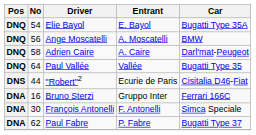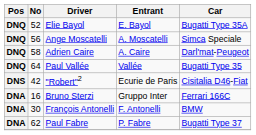 <table class="wikitable sortable" style="font-size: 85%;">
 <tr>
 <th>Pos</th>
 <th>No</th>
 <th>Driver</th>
 <th>Entrant</th>
 <th>Car</th>
 </tr>
 <tr>
 <th>DNQ</th>
-<td align="center">54</td>
+<td align="center">52</td>
 <td> <a href='#'>Elie Bayol</a></td>
 <td><a href='#'>E. Bayol</a></td>
 <td><a href='#'>Bugatti Type 35A</a></td>
 </tr>
 <tr>
 <th>DNQ</th>
 <td align="center">56</td>
 <td> <a href='#'>Ange Moscatelli</a></td>
 <td><a href='#'>A. Moscatelli</a></td>
-<td><a href='#'>BMW</a></td>
+<td><a href='#'>Simca</a> Speciale</td>
 </tr>
 <tr>
 <th>DNQ</th>
 <td align="center">58</td>
 <td> <a href='#'>Adrien Caire</a></td>
 <td><a href='#'>A. Caire</a></td>
 <td><a href='#'>Darl'mat</a>-<a href='#'>Peugeot</a></td>
 </tr>
 <tr>
 <th>DNQ</th>
 <td align="center">64</td>
 <td> <a href='#'>Paul Vallée</a></td>
 <td><a href='#'>Vallée</a></td>
 <td><a href='#'>Bugatti Type 35</a></td>
 </tr>
 <tr>
 <th>DNS</th>
-<td align="center">44</td>
+<td align="center">42</td>
 <td> <a href='#'>"Robert"</a><sup>2</sup></td>
 <td>Ecurie de Paris</td>
 <td><a href='#'>Cisitalia D46</a>-<a href='#'>Fiat</a></td>
 </tr>
 <tr>
 <th>DNA</th>
 <td align="center">16</td>
 <td> <a href='#'>Bruno Sterzi</a></td>
 <td>Gruppo Inter</td>
 <td><a href='#'>Ferrari 166C</a></td>
 </tr>
 <tr>
 <th>DNA</th>
 <td align="center">30</td>
 <td> <a href='#'>François Antonelli</a></td>
 <td><a href='#'>F. Antonelli</a></td>
-<td><a href='#'>Simca</a> Speciale</td>
+<td><a href='#'>BMW</a></td>
 </tr>
 <tr>
 <th>DNA</th>
 <td align="center">62</td>
 <td> <a href='#'>Paul Fabre</a></td>
 <td><a href='#'>P. Fabre</a></td>
 <td><a href='#'>Bugatti Type 37</a></td>
 </tr>
 <tr>
 </tr>
 </table>
